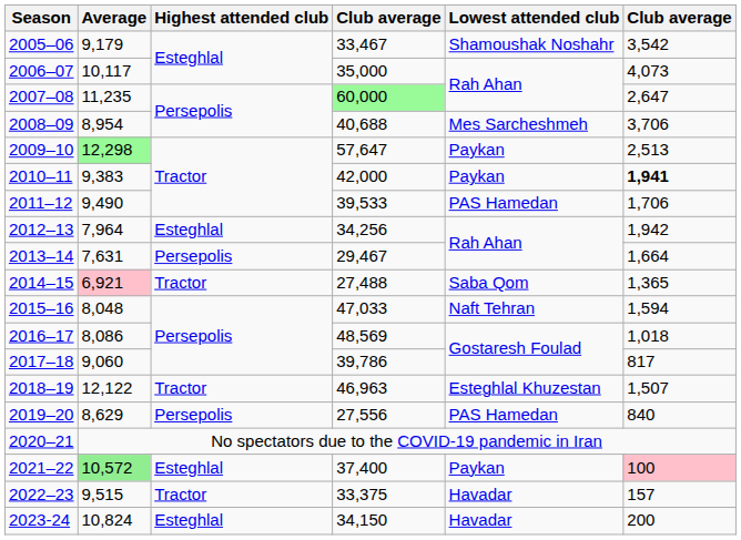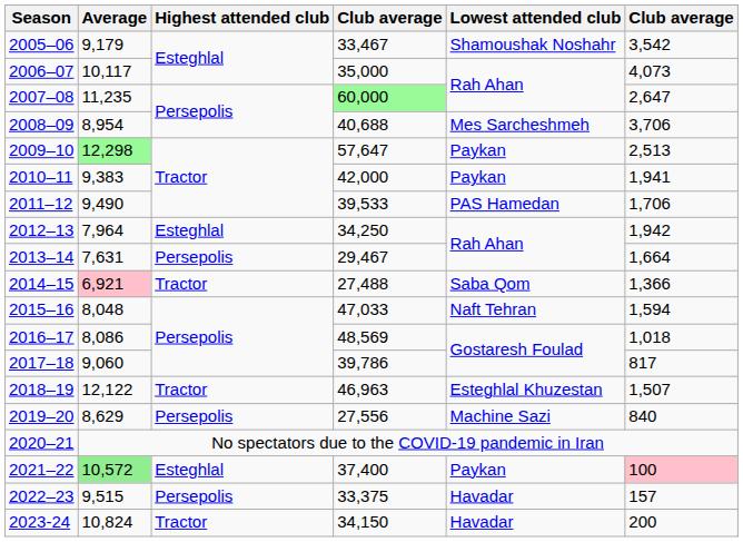 <table class="wikitable sortable">
 <tr>
 <th>Season</th>
 <th>Average</th>
 <th>Highest attended club</th>
 <th>Club average</th>
 <th>Lowest attended club</th>
 <th>Club average</th>
 </tr>
 <tr>
 <td><a href='#'>2005–06</a></td>
 <td>9,179</td>
 <td rowspan="2"><a href='#'>Esteghlal</a></td>
 <td>33,467</td>
 <td><a href='#'>Shamoushak Noshahr</a></td>
 <td>3,542</td>
 </tr>
 <tr>
 <td><a href='#'>2006–07</a></td>
 <td>10,117</td>
 <td>35,000</td>
 <td rowspan="2"><a href='#'>Rah Ahan</a></td>
 <td>4,073</td>
 </tr>
 <tr>
 <td><a href='#'>2007–08</a></td>
 <td>11,235</td>
 <td rowspan="2"><a href='#'>Persepolis</a></td>
 <td bgcolor=PaleGreen>60,000</td>
 <td>2,647</td>
 </tr>
 <tr>
 <td><a href='#'>2008–09</a></td>
 <td>8,954</td>
 <td>40,688</td>
 <td><a href='#'>Mes Sarcheshmeh</a></td>
 <td>3,706</td>
 </tr>
 <tr>
 <td><a href='#'>2009–10</a></td>
 <td bgcolor=PaleGreen>12,298</td>
 <td rowspan="3"><a href='#'>Tractor</a></td>
 <td>57,647</td>
 <td><a href='#'>Paykan</a></td>
 <td>2,513</td>
 </tr>
 <tr>
 <td><a href='#'>2010–11</a></td>
 <td>9,383</td>
 <td>42,000</td>
 <td><a href='#'>Paykan</a></td>
-<td><strong>1,941</strong></td>
+<td>1,941</td>
 </tr>
 <tr>
 <td><a href='#'>2011–12</a></td>
 <td>9,490</td>
 <td>39,533</td>
 <td><a href='#'>PAS Hamedan</a></td>
 <td>1,706</td>
 </tr>
 <tr>
 <td><a href='#'>2012–13</a></td>
 <td>7,964</td>
 <td><a href='#'>Esteghlal</a></td>
-<td>34,256</td>
+<td>34,250</td>
 <td rowspan="2"><a href='#'>Rah Ahan</a></td>
 <td>1,942</td>
 </tr>
 <tr>
 <td><a href='#'>2013–14</a></td>
 <td>7,631</td>
 <td><a href='#'>Persepolis</a></td>
 <td>29,467</td>
 <td>1,664</td>
 </tr>
 <tr>
 <td><a href='#'>2014–15</a></td>
 <td bgcolor=Pink>6,921</td>
 <td><a href='#'>Tractor</a></td>
 <td>27,488</td>
 <td><a href='#'>Saba Qom</a></td>
-<td>1,365</td>
+<td>1,366</td>
 </tr>
 <tr>
 <td><a href='#'>2015–16</a></td>
 <td>8,048</td>
 <td rowspan="3"><a href='#'>Persepolis</a></td>
 <td>47,033</td>
 <td><a href='#'>Naft Tehran</a></td>
 <td>1,594</td>
 </tr>
 <tr>
 <td><a href='#'>2016–17</a></td>
 <td>8,086</td>
 <td>48,569</td>
 <td rowspan="2"><a href='#'>Gostaresh Foulad</a></td>
 <td>1,018</td>
 </tr>
 <tr>
 <td><a href='#'>2017–18</a></td>
 <td>9,060</td>
 <td>39,786</td>
 <td>817</td>
 </tr>
 <tr>
 <td><a href='#'>2018–19</a></td>
 <td>12,122</td>
 <td><a href='#'>Tractor</a></td>
 <td>46,963</td>
 <td><a href='#'>Esteghlal Khuzestan</a></td>
 <td>1,507</td>
 </tr>
 <tr>
 <td><a href='#'>2019–20</a></td>
 <td>8,629</td>
 <td><a href='#'>Persepolis</a></td>
 <td>27,556</td>
-<td><a href='#'>PAS Hamedan</a></td>
+<td><a href='#'>Machine Sazi</a></td>
 <td>840</td>
 </tr>
 <tr>
 <td><a href='#'>2020–21</a></td>
 <td align="center"; colspan="5">No spectators due to the <a href='#'>COVID-19 pandemic in Iran</a></td>
 </tr>
 <tr>
 <td><a href='#'>2021–22</a></td>
 <td style="background: lightgreen;">10,572</td>
 <td><a href='#'>Esteghlal</a></td>
 <td>37,400</td>
 <td><a href='#'>Paykan</a></td>
 <td bgcolor=Pink>100</td>
 </tr>
 <tr>
 <td><a href='#'>2022–23</a></td>
 <td>9,515</td>
-<td><a href='#'>Tractor</a></td>
+<td><a href='#'>Persepolis</a></td>
 <td>33,375</td>
 <td><a href='#'>Havadar</a></td>
 <td>157</td>
 </tr>
 <tr>
 <td><a href='#'>2023-24</a></td>
 <td>10,824</td>
-<td><a href='#'>Esteghlal</a></td>
+<td><a href='#'>Tractor</a></td>
 <td>34,150</td>
 <td><a href='#'>Havadar</a></td>
 <td>200</td>
 </tr>
 </table>
